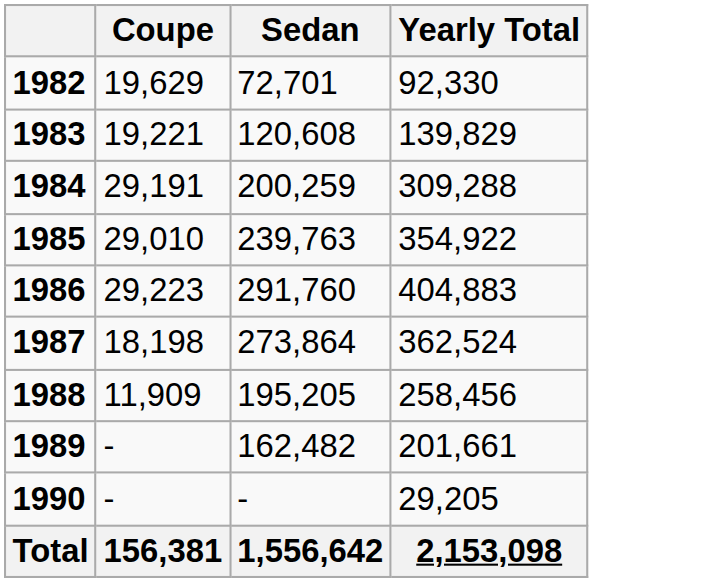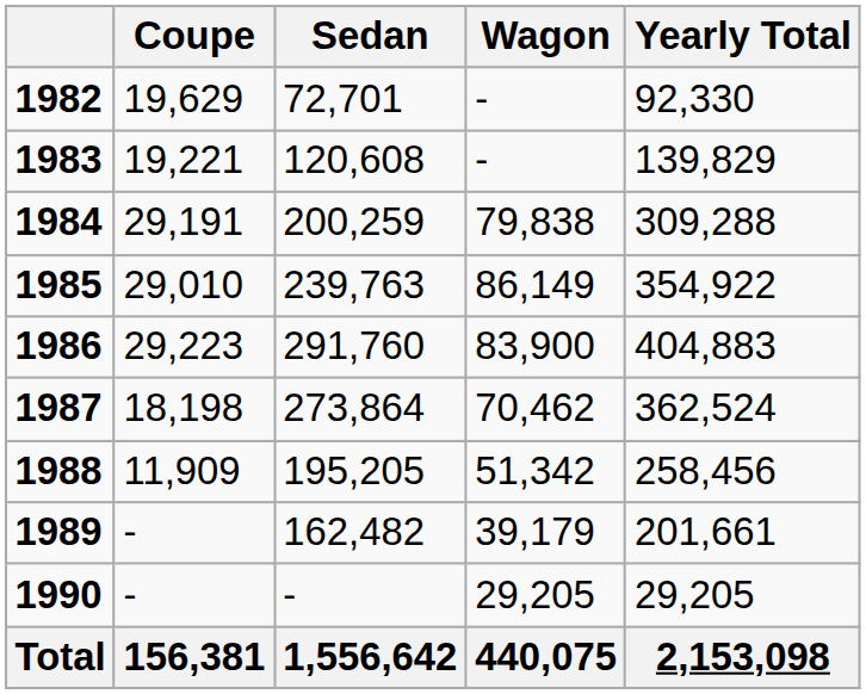 <table class="wikitable">
 <tr>
 <th></th>
 <th>Coupe</th>
 <th>Sedan</th>
+<th>Wagon</th>
 <th>Yearly Total</th>
 </tr>
 <tr>
 <td><strong>1982</strong></td>
 <td>19,629</td>
 <td>72,701</td>
+<td>-</td>
 <td>92,330</td>
 </tr>
 <tr>
 <td><strong>1983</strong></td>
 <td>19,221</td>
 <td>120,608</td>
+<td>-</td>
 <td>139,829</td>
 </tr>
 <tr>
 <td><strong>1984</strong></td>
 <td>29,191</td>
 <td>200,259</td>
+<td>79,838</td>
 <td>309,288</td>
 </tr>
 <tr>
 <td><strong>1985</strong></td>
 <td>29,010</td>
 <td>239,763</td>
+<td>86,149</td>
 <td>354,922</td>
 </tr>
 <tr>
 <td><strong>1986</strong></td>
 <td>29,223</td>
 <td>291,760</td>
+<td>83,900</td>
 <td>404,883</td>
 </tr>
 <tr>
 <td><strong>1987</strong></td>
 <td>18,198</td>
 <td>273,864</td>
+<td>70,462</td>
 <td>362,524</td>
 </tr>
 <tr>
 <td><strong>1988</strong></td>
 <td>11,909</td>
 <td>195,205</td>
+<td>51,342</td>
 <td>258,456</td>
 </tr>
 <tr>
 <td><strong>1989</strong></td>
 <td>-</td>
 <td>162,482</td>
+<td>39,179</td>
 <td>201,661</td>
 </tr>
 <tr>
 <td><strong>1990</strong></td>
 <td>-</td>
 <td>-</td>
 <td>29,205</td>
+<td>29,205</td>
 </tr>
 <tr>
 <th><strong>Total</strong></th>
 <th>156,381</th>
 <th>1,556,642</th>
+<th>440,075</th>
 <th><u>2,153,098</u></th>
 </tr>
 </table>
